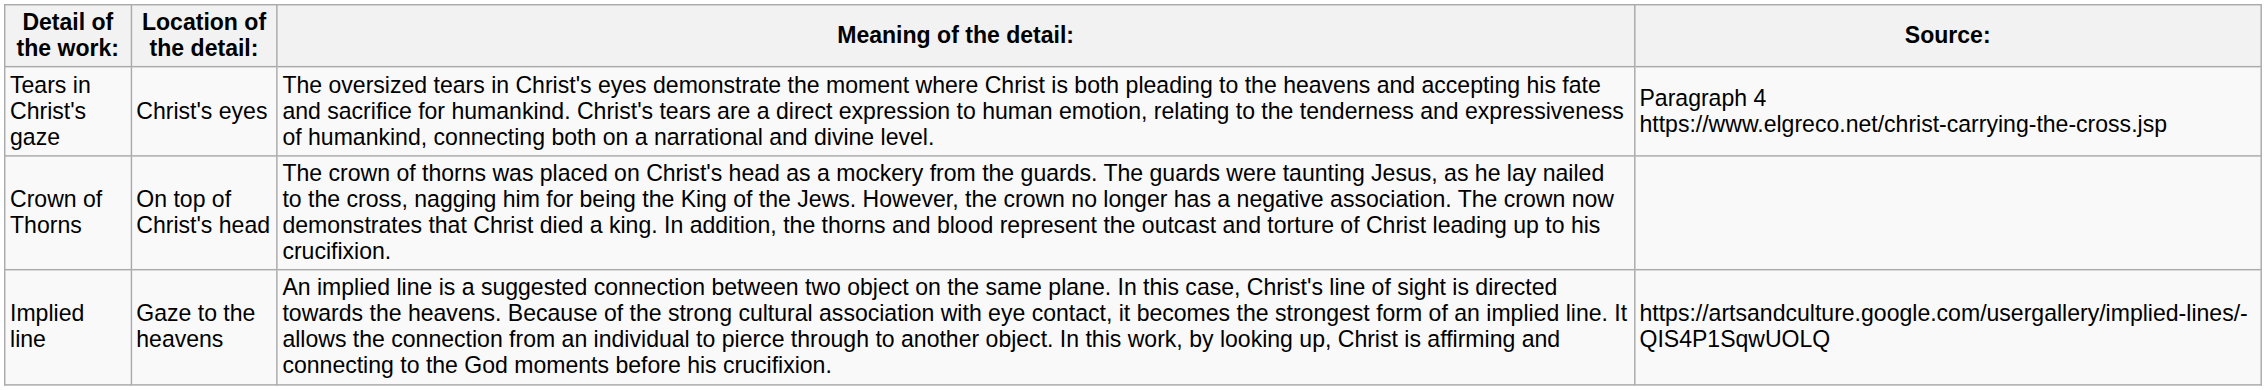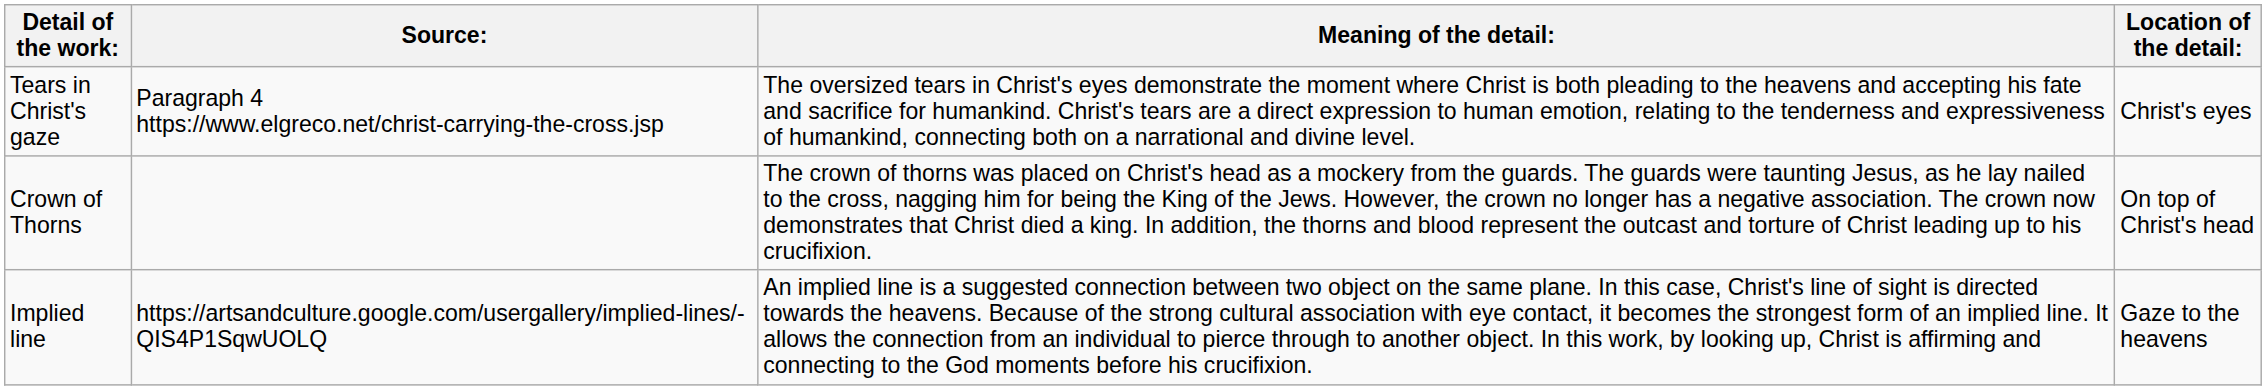 <table class="wikitable">
 <tr>
 <th>Detail of the work:</th>
+<th>Source:</th>
+<th>Meaning of the detail:</th>
 <th>Location of the detail:</th>
-<th>Meaning of the detail:</th>
-<th>Source:</th>
 </tr>
 <tr>
 <td>Tears in Christ's gaze</td>
+<td>Paragraph 4<br>https://www.elgreco.net/christ-carrying-the-cross.jsp</td>
+<td>The oversized tears in Christ's eyes demonstrate the moment where Christ is both pleading to the heavens and accepting his fate and sacrifice for humankind. Christ's tears are a direct expression to human emotion, relating to the tenderness and expressiveness of humankind, connecting both on a narrational and divine level.</td>
 <td>Christ's eyes</td>
-<td>The oversized tears in Christ's eyes demonstrate the moment where Christ is both pleading to the heavens and accepting his fate and sacrifice for humankind. Christ's tears are a direct expression to human emotion, relating to the tenderness and expressiveness of humankind, connecting both on a narrational and divine level.</td>
-<td>Paragraph 4<br>https://www.elgreco.net/christ-carrying-the-cross.jsp</td>
 </tr>
 <tr>
 <td>Crown of Thorns</td>
+<td></td>
+<td>The crown of thorns was placed on Christ's head as a mockery from the guards. The guards were taunting Jesus, as he lay nailed to the cross, nagging him for being the King of the Jews. However, the crown no longer has a negative association. The crown now demonstrates that Christ died a king. In addition, the thorns and blood represent the outcast and torture of Christ leading up to his crucifixion.</td>
 <td>On top of Christ's head</td>
-<td>The crown of thorns was placed on Christ's head as a mockery from the guards. The guards were taunting Jesus, as he lay nailed to the cross, nagging him for being the King of the Jews. However, the crown no longer has a negative association. The crown now demonstrates that Christ died a king. In addition, the thorns and blood represent the outcast and torture of Christ leading up to his crucifixion.</td>
-<td></td>
 </tr>
 <tr>
 <td>Implied line</td>
+<td>https://artsandculture.google.com/usergallery/implied-lines/-QIS4P1SqwUOLQ</td>
+<td>An implied line is a suggested connection between two object on the same plane. In this case, Christ's line of sight is directed towards the heavens. Because of the strong cultural association with eye contact, it becomes the strongest form of an implied line. It allows the connection from an individual to pierce through to another object. In this work, by looking up, Christ is affirming and connecting to the God moments before his crucifixion.</td>
 <td>Gaze to the heavens</td>
-<td>An implied line is a suggested connection between two object on the same plane. In this case, Christ's line of sight is directed towards the heavens. Because of the strong cultural association with eye contact, it becomes the strongest form of an implied line. It allows the connection from an individual to pierce through to another object. In this work, by looking up, Christ is affirming and connecting to the God moments before his crucifixion.</td>
-<td>https://artsandculture.google.com/usergallery/implied-lines/-QIS4P1SqwUOLQ</td>
 </tr>
 </table>
